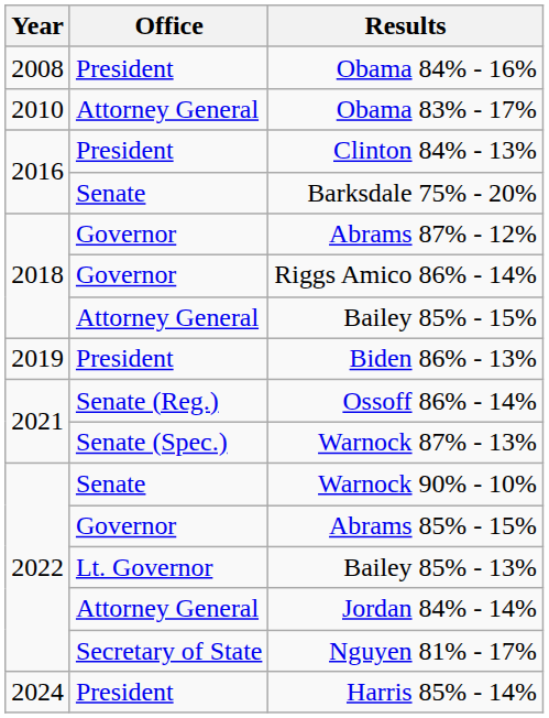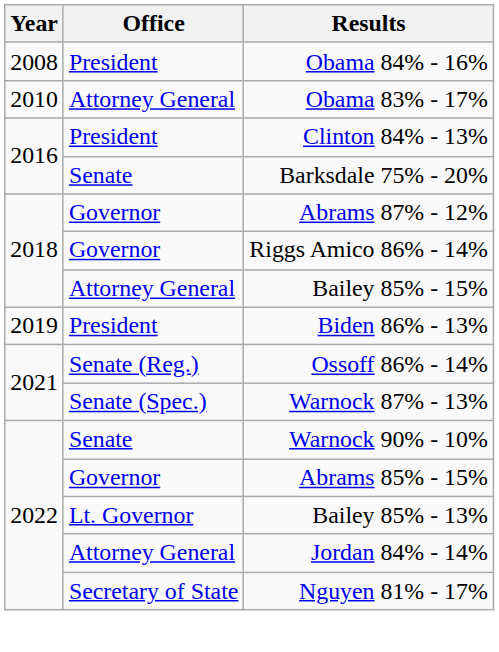 <table class=wikitable>
 <tr>
 <th>Year</th>
 <th>Office</th>
 <th>Results</th>
 </tr>
 <tr>
 <td>2008</td>
 <td><a href='#'>President</a></td>
 <td align="right" ><a href='#'>Obama</a> 84% - 16%</td>
 </tr>
 <tr>
 <td>2010</td>
 <td><a href='#'>Attorney General</a></td>
 <td align="right" ><a href='#'>Obama</a> 83% - 17%</td>
 </tr>
 <tr>
 <td rowspan=2>2016</td>
 <td><a href='#'>President</a></td>
 <td align="right" ><a href='#'>Clinton</a> 84% - 13%</td>
 </tr>
 <tr>
 <td><a href='#'>Senate</a></td>
 <td align="right" >Barksdale 75% - 20%</td>
 </tr>
 <tr>
 <td rowspan=3>2018</td>
 <td><a href='#'>Governor</a></td>
 <td align="right" ><a href='#'>Abrams</a> 87% - 12%</td>
 </tr>
 <tr>
 <td><a href='#'>Governor</a></td>
 <td align="right" >Riggs Amico 86% - 14%</td>
 </tr>
 <tr>
 <td><a href='#'>Attorney General</a></td>
 <td align="right" >Bailey 85% - 15%</td>
 </tr>
 <tr>
 <td>2019</td>
 <td><a href='#'>President</a></td>
 <td align="right" ><a href='#'>Biden</a> 86% - 13%</td>
 </tr>
 <tr>
 <td rowspan=2>2021</td>
 <td><a href='#'>Senate (Reg.)</a></td>
 <td align="right" ><a href='#'>Ossoff</a> 86% - 14%</td>
 </tr>
 <tr>
 <td><a href='#'>Senate (Spec.)</a></td>
 <td align="right" ><a href='#'>Warnock</a> 87% - 13%</td>
 </tr>
 <tr>
 <td rowspan=5>2022</td>
 <td><a href='#'>Senate</a></td>
 <td align="right" ><a href='#'>Warnock</a> 90% - 10%</td>
 </tr>
 <tr>
 <td><a href='#'>Governor</a></td>
 <td align="right" ><a href='#'>Abrams</a> 85% - 15%</td>
 </tr>
 <tr>
 <td><a href='#'>Lt. Governor</a></td>
 <td align="right" >Bailey 85% - 13%</td>
 </tr>
 <tr>
 <td><a href='#'>Attorney General</a></td>
 <td align="right" ><a href='#'>Jordan</a> 84% - 14%</td>
 </tr>
 <tr>
 <td><a href='#'>Secretary of State</a></td>
 <td align="right" ><a href='#'>Nguyen</a> 81% - 17%</td>
 </tr>
-<tr>
-<td>2024</td>
-<td><a href='#'>President</a></td>
-<td align="right" ><a href='#'>Harris</a> 85% - 14%</td>
-</tr>
 </table>
